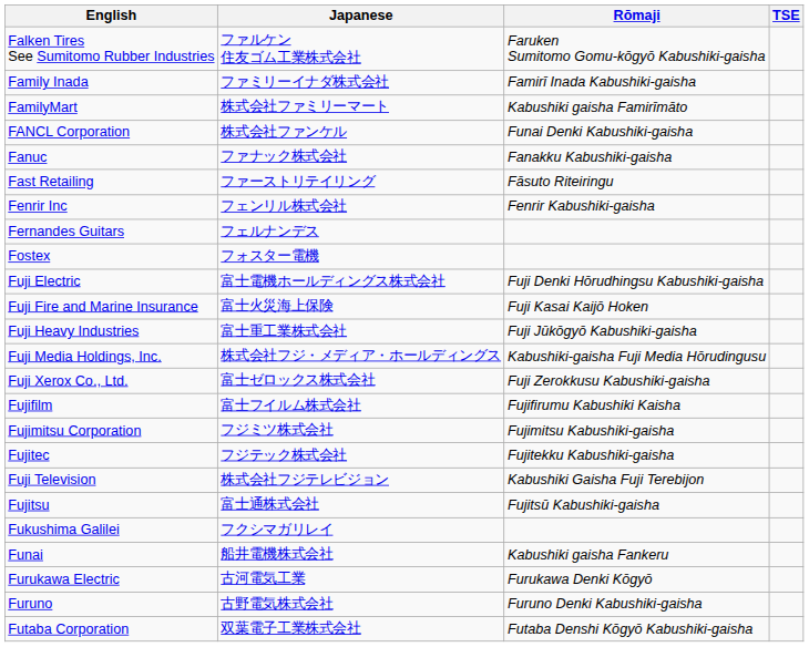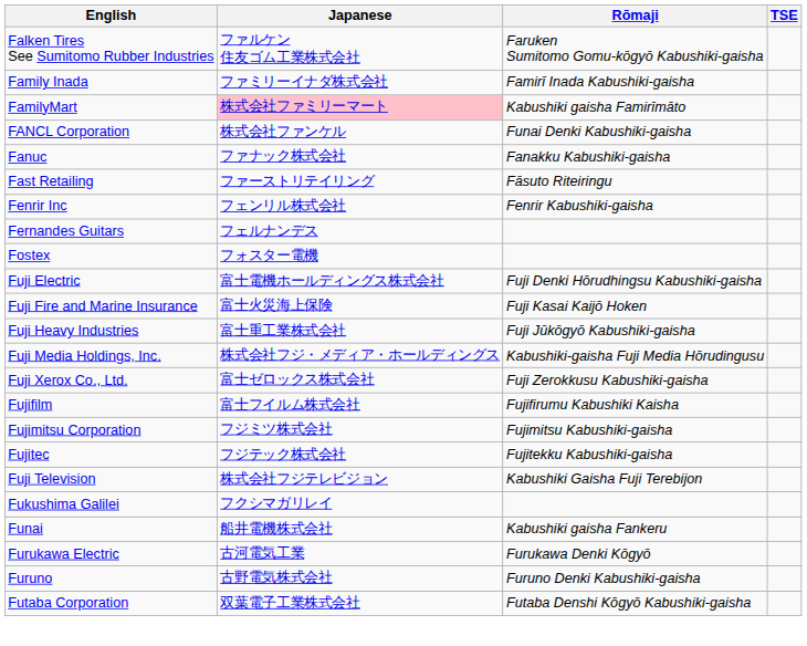 <table class="wikitable">
 <tr>
 <th>English</th>
 <th>Japanese</th>
 <th><a href='#'>Rōmaji</a></th>
 <th><a href='#'>TSE</a></th>
 </tr>
 <tr>
 <td><a href='#'>Falken Tires</a><br>See <a href='#'>Sumitomo Rubber Industries</a></td>
 <td><a href='#'>ファルケン</a><br><a href='#'>住友ゴム工業株式会社</a></td>
 <td><em>Faruken</em><br><em>Sumitomo Gomu-kōgyō Kabushiki-gaisha</em></td>
 <td></td>
 </tr>
 <tr>
 <td><a href='#'>Family Inada</a></td>
 <td><a href='#'>ファミリーイナダ株式会社</a></td>
 <td><em>Famirī Inada Kabushiki-gaisha</em></td>
 <td></td>
 </tr>
 <tr>
 <td><a href='#'>FamilyMart</a></td>
-<td><a href='#'>株式会社ファミリーマート</a></td>
+<td style="background: pink;"><a href='#'>株式会社ファミリーマート</a></td>
 <td><em>Kabushiki gaisha Famirīmāto</em></td>
 <td></td>
 </tr>
 <tr>
 <td><a href='#'>FANCL Corporation</a></td>
 <td><a href='#'>株式会社ファンケル</a></td>
 <td><em>Funai Denki Kabushiki-gaisha</em></td>
 <td></td>
 </tr>
 <tr>
 <td><a href='#'>Fanuc</a></td>
 <td><a href='#'>ファナック株式会社</a></td>
 <td><em>Fanakku Kabushiki-gaisha</em></td>
 <td></td>
 </tr>
 <tr>
 <td><a href='#'>Fast Retailing</a></td>
 <td><a href='#'>ファーストリテイリング</a></td>
 <td><em>Fāsuto Riteiringu</em></td>
 <td></td>
 </tr>
 <tr>
 <td><a href='#'>Fenrir Inc</a></td>
 <td><a href='#'>フェンリル株式会社</a></td>
 <td><em>Fenrir Kabushiki-gaisha</em></td>
 <td></td>
 </tr>
 <tr>
 <td><a href='#'>Fernandes Guitars</a></td>
 <td><a href='#'>フェルナンデス</a></td>
 <td></td>
 <td></td>
 </tr>
 <tr>
 <td><a href='#'>Fostex</a></td>
 <td><a href='#'>フォスター電機</a></td>
 <td></td>
 <td></td>
 </tr>
 <tr>
 <td><a href='#'>Fuji Electric</a></td>
 <td><a href='#'>富士電機ホールディングス株式会社</a></td>
 <td><em>Fuji Denki Hōrudhingsu Kabushiki-gaisha</em></td>
 <td></td>
 </tr>
 <tr>
 <td><a href='#'>Fuji Fire and Marine Insurance</a></td>
 <td><a href='#'>富士火災海上保険</a></td>
 <td><em>Fuji Kasai Kaijō Hoken</em></td>
 <td></td>
 </tr>
 <tr>
 <td><a href='#'>Fuji Heavy Industries</a></td>
 <td><a href='#'>富士重工業株式会社</a></td>
 <td><em>Fuji Jūkōgyō Kabushiki-gaisha</em></td>
 <td></td>
 </tr>
 <tr>
 <td><a href='#'>Fuji Media Holdings, Inc.</a></td>
 <td><a href='#'>株式会社フジ・メディア・ホールディングス</a></td>
 <td><em>Kabushiki-gaisha Fuji Media Hōrudingusu</em></td>
 <td></td>
 </tr>
 <tr>
 <td><a href='#'>Fuji Xerox Co., Ltd.</a></td>
 <td><a href='#'>富士ゼロックス株式会社</a></td>
 <td><em>Fuji Zerokkusu Kabushiki-gaisha</em></td>
 <td></td>
 </tr>
 <tr>
 <td><a href='#'>Fujifilm</a></td>
 <td><a href='#'>富士フイルム株式会社</a></td>
 <td><em>Fujifirumu Kabushiki Kaisha</em></td>
 <td></td>
 </tr>
 <tr>
 <td><a href='#'>Fujimitsu Corporation</a></td>
 <td><a href='#'>フジミツ株式会社</a></td>
 <td><em>Fujimitsu Kabushiki-gaisha</em></td>
 <td></td>
 </tr>
 <tr>
 <td><a href='#'>Fujitec</a></td>
 <td><a href='#'>フジテック株式会社</a></td>
 <td><em>Fujitekku Kabushiki-gaisha</em></td>
 <td></td>
 </tr>
 <tr>
 <td><a href='#'>Fuji Television</a></td>
 <td><a href='#'>株式会社フジテレビジョン</a></td>
 <td><em>Kabushiki Gaisha Fuji Terebijon</em></td>
 <td></td>
 </tr>
 <tr>
-<td><a href='#'>Fujitsu</a></td>
-<td><a href='#'>富士通株式会社</a></td>
-<td><em>Fujitsū Kabushiki-gaisha</em></td>
-<td></td>
-</tr>
-<tr>
 <td><a href='#'>Fukushima Galilei</a></td>
 <td><a href='#'>フクシマガリレイ</a></td>
 <td></td>
 <td></td>
 </tr>
 <tr>
 <td><a href='#'>Funai</a></td>
 <td><a href='#'>船井電機株式会社</a></td>
 <td><em>Kabushiki gaisha Fankeru</em></td>
 <td></td>
 </tr>
 <tr>
 <td><a href='#'>Furukawa Electric</a></td>
 <td><a href='#'>古河電気工業</a></td>
 <td><em>Furukawa Denki Kōgyō</em></td>
 <td></td>
 </tr>
 <tr>
 <td><a href='#'>Furuno</a></td>
 <td><a href='#'>古野電気株式会社</a></td>
 <td><em>Furuno Denki Kabushiki-gaisha</em></td>
 <td></td>
 </tr>
 <tr>
 <td><a href='#'>Futaba Corporation</a></td>
 <td><a href='#'>双葉電子工業株式会社</a></td>
 <td><em>Futaba Denshi Kōgyō Kabushiki-gaisha</em></td>
 <td></td>
 </tr>
 </table>
